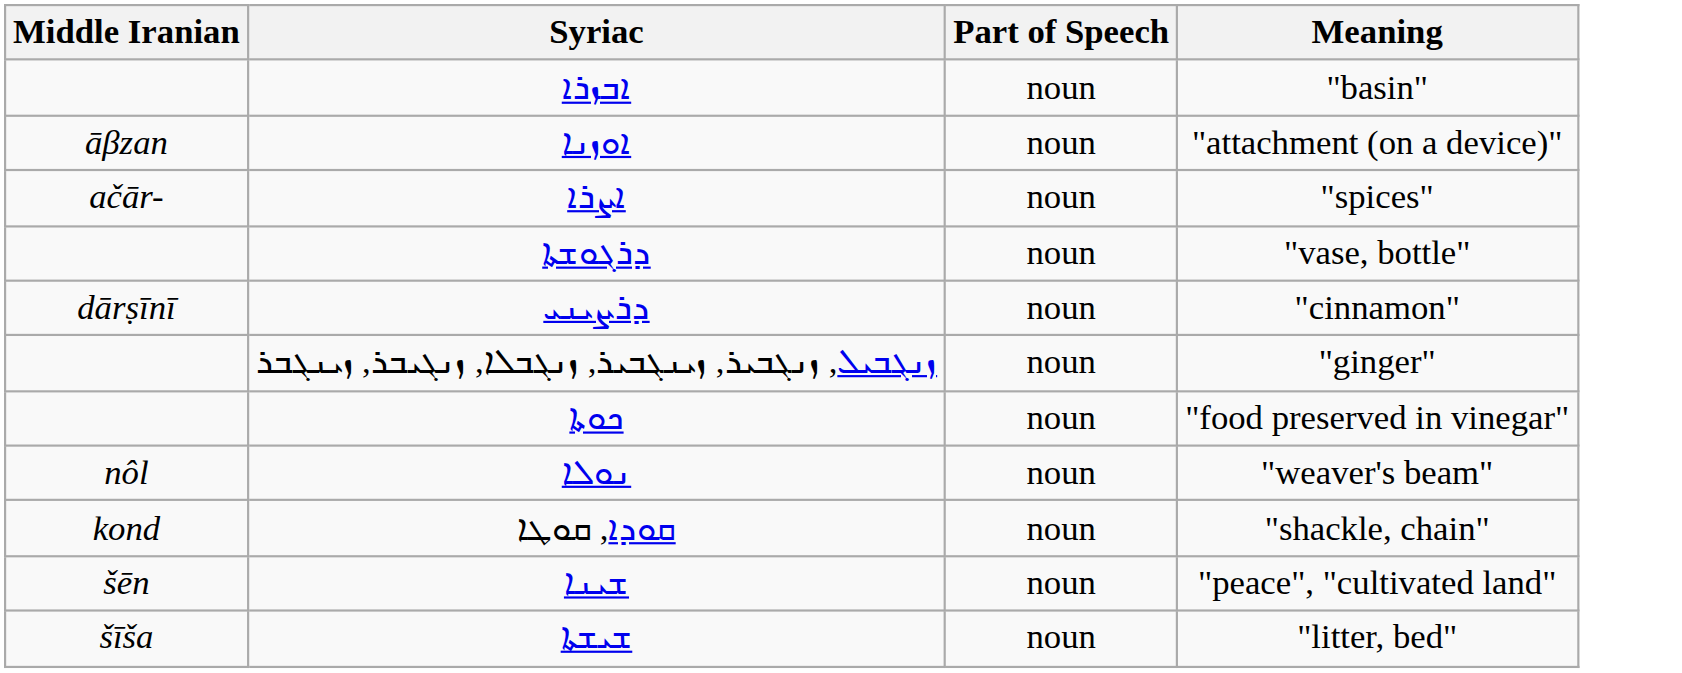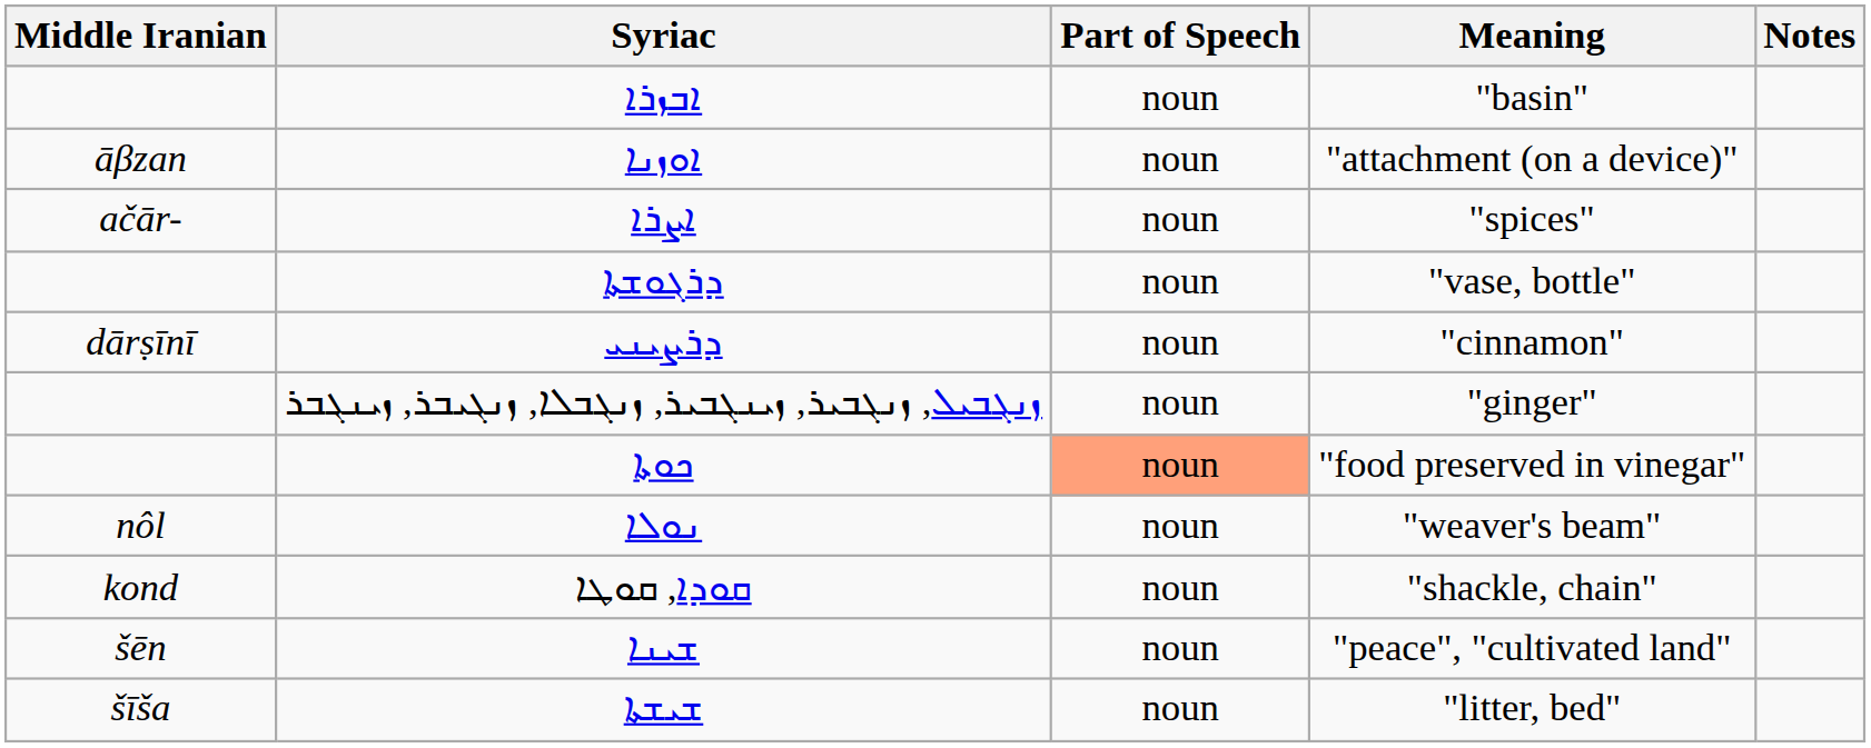 <table class="wikitable">
 <tr>
 <th colspan="1">Middle Iranian</th>
 <th colspan="1">Syriac</th>
 <th>Part of Speech</th>
 <th colspan="1">Meaning</th>
+<th>Notes</th>
 </tr>
 <tr style="text-align:center;">
 <td></td>
 <td><a href='#'>ܐܒܙܪܐ</a></td>
 <td>noun</td>
 <td>"basin"</td>
+<td></td>
 </tr>
 <tr style="text-align: center;">
 <td><em>āβzan</em></td>
 <td><a href='#'>ܐܘܙܢܐ</a></td>
 <td>noun</td>
 <td>"attachment (on a device)"</td>
+<td></td>
 </tr>
 <tr style="text-align: center;">
 <td><em>ačār-</em></td>
 <td><a href='#'>ܐܨܪܐ</a></td>
 <td>noun</td>
 <td>"spices"</td>
+<td></td>
 </tr>
 <tr style="text-align: center;">
 <td></td>
 <td><a href='#'>ܕܪܓܘܫܬܐ</a></td>
 <td>noun</td>
 <td>"vase, bottle"</td>
+<td></td>
 </tr>
 <tr style="text-align: center;">
 <td><em>dārṣīnī</em></td>
 <td><a href='#'>ܕܪܨܝܢܝ</a></td>
 <td>noun</td>
 <td>"cinnamon"</td>
+<td></td>
 </tr>
 <tr style="text-align: center;">
 <td></td>
 <td><a href='#'>ܙܢܓܒܝܠ</a>, ܙܢܓܒܝܪ, ܙܝܢܓܒܝܪ, ܙܢܓܒܠܐ, ܙܢܓܝܒܪ, ܙܝܢܓܒܪ</td>
 <td>noun</td>
 <td>"ginger"</td>
+<td></td>
 </tr>
 <tr style="text-align: center;">
 <td></td>
 <td><a href='#'>ܟܘܬܐ</a></td>
-<td>noun</td>
+<td style="background: lightsalmon;">noun</td>
 <td>"food preserved in vinegar"</td>
+<td></td>
 </tr>
 <tr style="text-align: center;">
 <td><em>nôl</em></td>
 <td><a href='#'>ܢܘܠܐ</a></td>
 <td>noun</td>
 <td>"weaver's beam"</td>
+<td></td>
 </tr>
 <tr style="text-align: center;">
 <td><em>kond</em></td>
 <td><a href='#'>ܩܘܕܐ</a>, ܩܘܛܐ</td>
 <td>noun</td>
 <td>"shackle, chain"</td>
+<td></td>
 </tr>
 <tr style="text-align: center;">
 <td><em>šēn</em></td>
 <td><a href='#'>ܫܝܢܐ</a></td>
 <td>noun</td>
 <td>"peace", "cultivated land"</td>
+<td></td>
 </tr>
 <tr style="text-align: center;">
 <td><em>šīša</em></td>
 <td><a href='#'>ܫܝܫܬܐ</a></td>
 <td>noun</td>
 <td>"litter, bed"</td>
+<td></td>
 </tr>
 </table>
